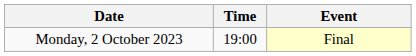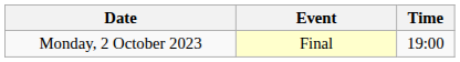 <table class = "wikitable" style="text-align:center;">
 <tr>
 <th width=220>Date</th>
+<th width=150>Event</th>
 <th width=50>Time</th>
-<th width=150>Event</th>
 </tr>
 <tr>
 <td>Monday, 2 October 2023</td>
+<td bgcolor=ffffcc>Final</td>
 <td>19:00</td>
-<td bgcolor=ffffcc>Final</td>
 </tr>
 </table>
